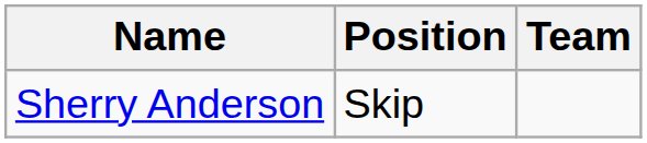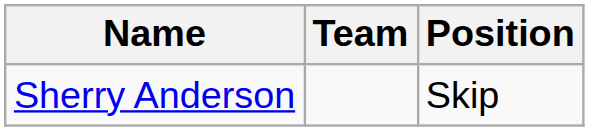 <table class="wikitable">
 <tr>
 <th><strong>Name</strong></th>
+<th><strong>Team</strong></th>
 <th><strong>Position</strong></th>
-<th><strong>Team</strong></th>
 </tr>
 <tr>
 <td><a href='#'>Sherry Anderson</a></td>
+<td></td>
 <td>Skip</td>
-<td></td>
 </tr>
 </table>
